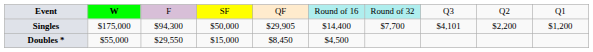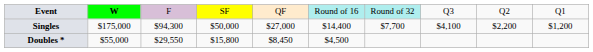 <table class=wikitable style=font-size:90%;text-align:center>
 <tr>
 <td style="width:130px; background:#dfe2e9;"><strong>Event</strong></td>
 <td style="width:80px; background:lime;"><strong>W</strong></td>
 <td style="width:85px; background:thistle;">F</td>
 <td style="width:85px; background:#ff0;">SF</td>
 <td style="width:85px; background:#ffebcd;">QF</td>
 <td style="width:85px; background:#afeeee;">Round of 16</td>
 <td style="width:85px; background:#afeeee;">Round of 32</td>
 <td width=85>Q3</td>
 <td width=85>Q2</td>
 <td width=85>Q1</td>
 </tr>
 <tr>
 <td style="background:#dfe2e9;"><strong>Singles</strong></td>
 <td>$175,000</td>
 <td>$94,300</td>
 <td>$50,000</td>
-<td>$29,905</td>
+<td>$27,000</td>
 <td>$14,400</td>
 <td>$7,700</td>
-<td>$4,101</td>
+<td>$4,100</td>
 <td>$2,200</td>
 <td>$1,200</td>
 </tr>
 <tr>
 <td style="background:#dfe2e9;"><strong>Doubles *</strong></td>
 <td>$55,000</td>
 <td>$29,550</td>
-<td>$15,000</td>
+<td>$15,800</td>
 <td>$8,450</td>
 <td>$4,500</td>
 <td></td>
 <td></td>
 <td></td>
 <td></td>
 </tr>
 </table>
